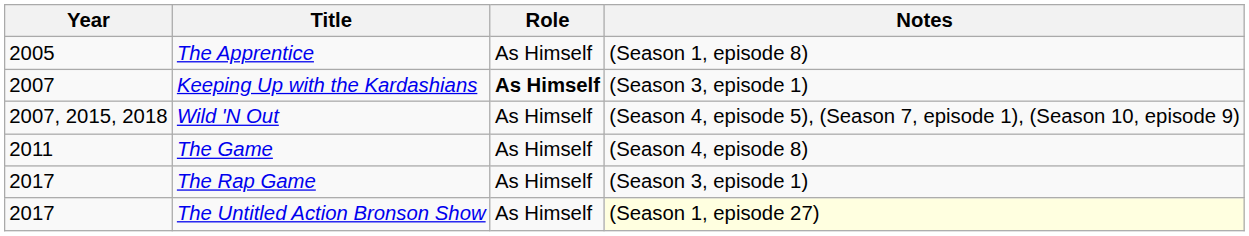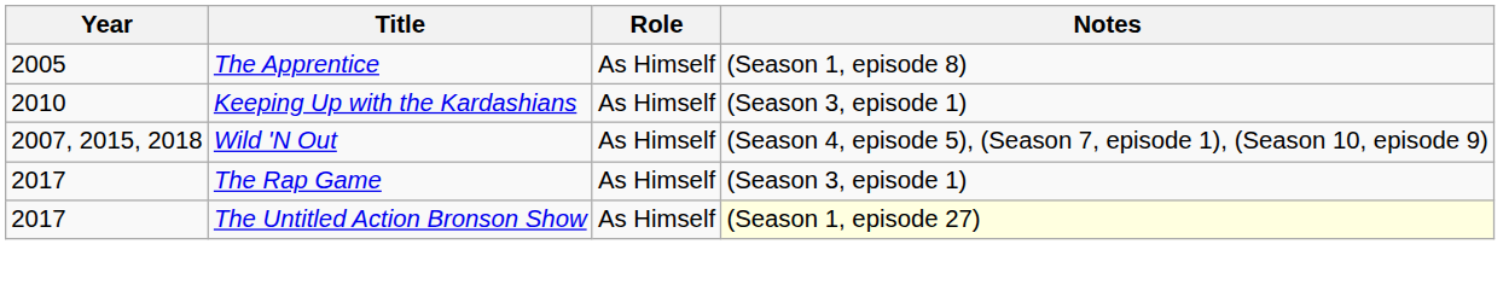 <table class="wikitable">
 <tr>
 <th>Year</th>
 <th>Title</th>
 <th>Role</th>
 <th>Notes</th>
 </tr>
 <tr>
 <td>2005</td>
 <td><em><a href='#'>The Apprentice</a></em></td>
 <td>As Himself</td>
 <td>(Season 1, episode 8)</td>
 </tr>
 <tr>
-<td>2007</td>
+<td>2010</td>
 <td><em><a href='#'>Keeping Up with the Kardashians</a></em></td>
-<td><strong>As Himself</strong></td>
+<td>As Himself</td>
 <td>(Season 3, episode 1)</td>
 </tr>
 <tr>
 <td>2007, 2015, 2018</td>
 <td><em><a href='#'>Wild 'N Out</a></em></td>
 <td>As Himself</td>
 <td>(Season 4, episode 5), (Season 7, episode 1), (Season 10, episode 9)</td>
-</tr>
-<tr>
-<td>2011</td>
-<td><em><a href='#'>The Game</a></em></td>
-<td>As Himself</td>
-<td>(Season 4, episode 8)</td>
 </tr>
 <tr>
 <td>2017</td>
 <td><em><a href='#'>The Rap Game</a></em></td>
 <td>As Himself</td>
 <td>(Season 3, episode 1)</td>
 </tr>
 <tr>
 <td>2017</td>
 <td><em><a href='#'>The Untitled Action Bronson Show</a></em></td>
 <td>As Himself</td>
 <td style="background: lightyellow;">(Season 1, episode 27)</td>
 </tr>
 </table>
